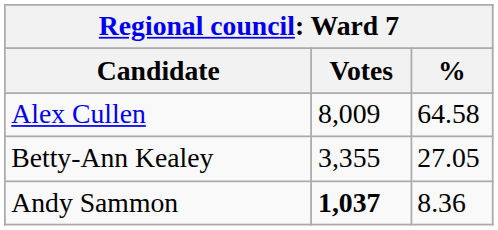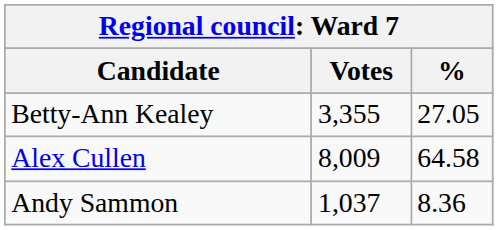 <table class="wikitable">
 <tr>
 <th colspan="3"><a href='#'>Regional council</a>: Ward 7</th>
 </tr>
 <tr>
 <th style="width: 170px">Candidate</th>
 <th style="width: 50px">Votes</th>
 <th style="width: 40px">%</th>
 </tr>
 <tr>
+<td>Betty-Ann Kealey</td>
+<td>3,355</td>
+<td>27.05</td>
+</tr>
+<tr>
 <td><a href='#'>Alex Cullen</a></td>
 <td>8,009</td>
 <td>64.58</td>
 </tr>
 <tr>
-<td>Betty-Ann Kealey</td>
-<td>3,355</td>
-<td>27.05</td>
-</tr>
-<tr>
 <td>Andy Sammon</td>
-<td><strong>1,037</strong></td>
+<td>1,037</td>
 <td>8.36</td>
 </tr>
 </table>
